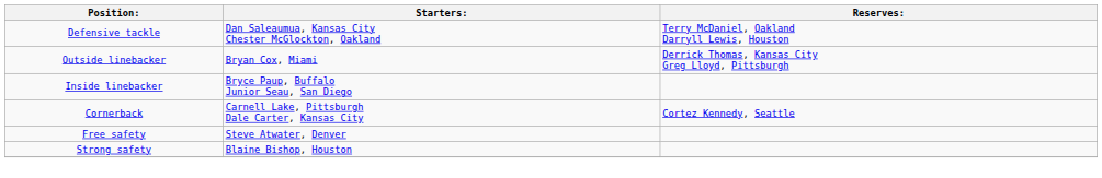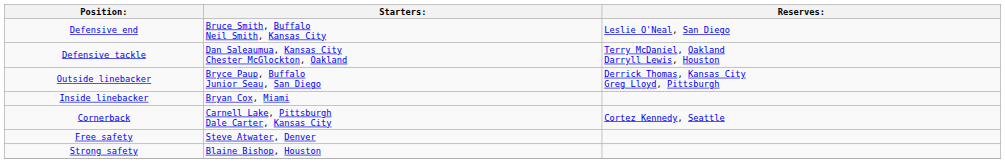 <table class="wikitable" width=75%>
 <tr>
 <th width=20%>Position:</th>
 <th width=40%>Starters:</th>
 <th width=40%>Reserves:</th>
+</tr>
+<tr>
+<td align=center><a href='#'>Defensive end</a></td>
+<td> <a href='#'>Bruce Smith</a>, <a href='#'>Buffalo</a><br> <a href='#'>Neil Smith</a>, <a href='#'>Kansas City</a></td>
+<td> <a href='#'>Leslie O'Neal</a>, <a href='#'>San Diego</a></td>
 </tr>
 <tr>
 <td align=center><a href='#'>Defensive tackle</a></td>
 <td> <a href='#'>Dan Saleaumua</a>, <a href='#'>Kansas City</a><br> <a href='#'>Chester McGlockton</a>, <a href='#'>Oakland</a></td>
 <td> <a href='#'>Terry McDaniel</a>, <a href='#'>Oakland</a><br> <a href='#'>Darryll Lewis</a>, <a href='#'>Houston</a></td>
 </tr>
 <tr>
 <td align=center><a href='#'>Outside linebacker</a></td>
-<td> <a href='#'>Bryan Cox</a>, <a href='#'>Miami</a></td>
+<td> <a href='#'>Bryce Paup</a>, <a href='#'>Buffalo</a><br> <a href='#'>Junior Seau</a>, <a href='#'>San Diego</a></td>
 <td> <a href='#'>Derrick Thomas</a>, <a href='#'>Kansas City</a><br> <a href='#'>Greg Lloyd</a>, <a href='#'>Pittsburgh</a></td>
 </tr>
 <tr>
 <td align=center><a href='#'>Inside linebacker</a></td>
-<td> <a href='#'>Bryce Paup</a>, <a href='#'>Buffalo</a><br> <a href='#'>Junior Seau</a>, <a href='#'>San Diego</a></td>
+<td> <a href='#'>Bryan Cox</a>, <a href='#'>Miami</a></td>
 <td></td>
 </tr>
 <tr>
 <td align=center><a href='#'>Cornerback</a></td>
 <td> <a href='#'>Carnell Lake</a>, <a href='#'>Pittsburgh</a><br> <a href='#'>Dale Carter</a>, <a href='#'>Kansas City</a></td>
 <td> <a href='#'>Cortez Kennedy</a>, <a href='#'>Seattle</a></td>
 </tr>
 <tr>
 <td align=center><a href='#'>Free safety</a></td>
 <td> <a href='#'>Steve Atwater</a>, <a href='#'>Denver</a></td>
 <td></td>
 </tr>
 <tr>
 <td align=center><a href='#'>Strong safety</a></td>
 <td> <a href='#'>Blaine Bishop</a>, <a href='#'>Houston</a></td>
 <td></td>
 </tr>
 <tr>
 </tr>
 </table>
